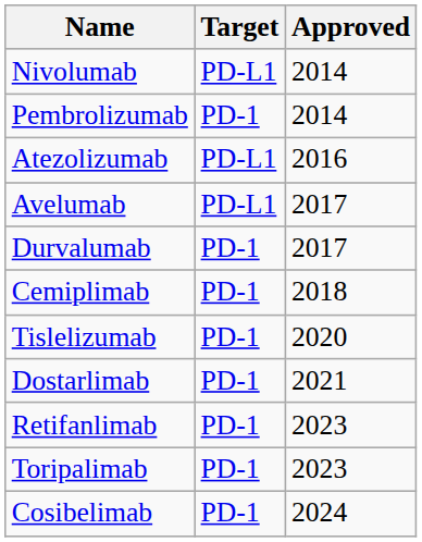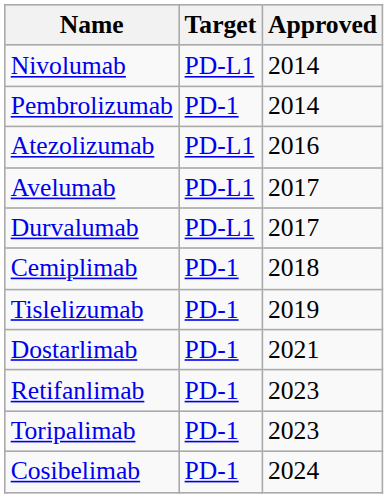 <table class="wikitable floatright">
 <tr>
 <th>Name</th>
 <th>Target</th>
 <th>Approved</th>
 </tr>
 <tr>
 <td><a href='#'>Nivolumab</a></td>
 <td><a href='#'>PD-L1</a></td>
 <td>2014</td>
 </tr>
 <tr>
 <td><a href='#'>Pembrolizumab</a></td>
 <td><a href='#'>PD-1</a></td>
 <td>2014</td>
 </tr>
 <tr>
 <td><a href='#'>Atezolizumab</a></td>
 <td><a href='#'>PD-L1</a></td>
 <td>2016</td>
 </tr>
 <tr>
 <td><a href='#'>Avelumab</a></td>
 <td><a href='#'>PD-L1</a></td>
 <td>2017</td>
 </tr>
 <tr>
 <td><a href='#'>Durvalumab</a></td>
-<td><a href='#'>PD-1</a></td>
+<td><a href='#'>PD-L1</a></td>
 <td>2017</td>
 </tr>
 <tr>
 <td><a href='#'>Cemiplimab</a></td>
 <td><a href='#'>PD-1</a></td>
 <td>2018</td>
 </tr>
 <tr>
 <td><a href='#'>Tislelizumab</a></td>
 <td><a href='#'>PD-1</a></td>
-<td>2020</td>
+<td>2019</td>
 </tr>
 <tr>
 <td><a href='#'>Dostarlimab</a></td>
 <td><a href='#'>PD-1</a></td>
 <td>2021</td>
 </tr>
 <tr>
 <td><a href='#'>Retifanlimab</a></td>
 <td><a href='#'>PD-1</a></td>
 <td>2023</td>
 </tr>
 <tr>
 <td><a href='#'>Toripalimab</a></td>
 <td><a href='#'>PD-1</a></td>
 <td>2023</td>
 </tr>
 <tr>
 <td><a href='#'>Cosibelimab</a></td>
 <td><a href='#'>PD-1</a></td>
 <td>2024</td>
 </tr>
 </table>
